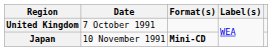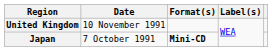 <table class="wikitable plainrowheaders">
 <tr>
 <th scope="col">Region</th>
 <th scope="col">Date</th>
 <th scope="col">Format(s)</th>
 <th scope="col">Label(s)</th>
 <th scope="col"></th>
 </tr>
 <tr>
 <th scope="row">United Kingdom</th>
-<td>7 October 1991</td>
+<td>10 November 1991</td>
 <td></td>
 <td rowspan="2"><a href='#'>WEA</a></td>
 <td></td>
 </tr>
 <tr>
 <th scope="row">Japan</th>
-<td>10 November 1991</td>
+<td>7 October 1991</td>
 <td><strong>Mini-CD</strong></td>
 <td></td>
 </tr>
 </table>
